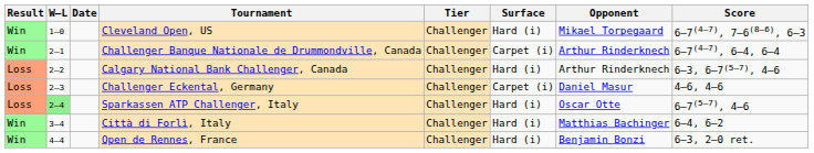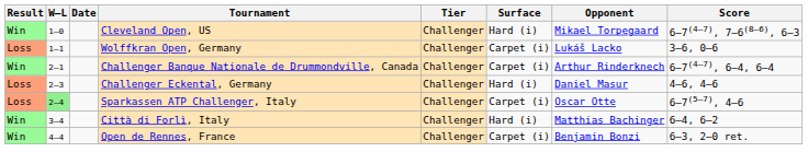 <table class="sortable wikitable">
 <tr>
 <th>Result</th>
 <th class="unsortable">W–L</th>
 <th>Date</th>
 <th>Tournament</th>
 <th>Tier</th>
 <th>Surface</th>
 <th>Opponent</th>
 <th class="unsortable">Score</th>
 </tr>
 <tr>
 <td bgcolor=98FB98>Win</td>
 <td><small>1–0</small></td>
 <td><a href='#'></a></td>
 <td style="background:moccasin;"><a href='#'>Cleveland Open</a>, US</td>
 <td style="background:moccasin;">Challenger</td>
 <td>Hard (i)</td>
 <td> <a href='#'>Mikael Torpegaard</a></td>
 <td>6–7<sup>(4–7)</sup>, 7–6<sup>(8–6)</sup>, 6–3</td>
 </tr>
 <tr>
+<td bgcolor=FFA07A>Loss</td>
+<td><small>1–1</small></td>
+<td><a href='#'></a></td>
+<td style="background:moccasin;"><a href='#'>Wolffkran Open</a>, Germany</td>
+<td style="background:moccasin;">Challenger</td>
+<td>Carpet (i)</td>
+<td> <a href='#'>Lukáš Lacko</a></td>
+<td>3–6, 0–6</td>
+</tr>
+<tr>
 <td bgcolor=98FB98>Win</td>
 <td><small>2–1</small></td>
 <td><a href='#'></a></td>
 <td style="background:moccasin;"><a href='#'>Challenger Banque Nationale de Drummondville</a>, Canada</td>
 <td style="background:moccasin;">Challenger</td>
 <td>Carpet (i)</td>
 <td> <a href='#'>Arthur Rinderknech</a></td>
 <td>6–7<sup>(4–7)</sup>, 6–4, 6–4</td>
 </tr>
 <tr>
 <td bgcolor=FFA07A>Loss</td>
-<td><small>2–2</small></td>
-<td><a href='#'></a></td>
-<td style="background:moccasin;"><a href='#'>Calgary National Bank Challenger</a>, Canada</td>
-<td style="background:moccasin;">Challenger</td>
-<td>Hard (i)</td>
-<td> Arthur Rinderknech</td>
-<td>6–3, 6–7<sup>(5–7)</sup>, 4–6</td>
-</tr>
-<tr>
-<td bgcolor=FFA07A>Loss</td>
 <td><small>2–3</small></td>
 <td><a href='#'></a></td>
 <td style="background:moccasin;"><a href='#'>Challenger Eckental</a>, Germany</td>
 <td style="background:moccasin;">Challenger</td>
-<td>Carpet (i)</td>
+<td>Hard (i)</td>
 <td> <a href='#'>Daniel Masur</a></td>
 <td>4–6, 4–6</td>
 </tr>
 <tr>
 <td bgcolor=FFA07A>Loss</td>
 <td style="background: lightgreen;"><small>2–4</small></td>
 <td><a href='#'></a></td>
 <td style="background:moccasin;"><a href='#'>Sparkassen ATP Challenger</a>, Italy</td>
 <td style="background:moccasin;">Challenger</td>
-<td>Hard (i)</td>
+<td>Carpet (i)</td>
 <td> <a href='#'>Oscar Otte</a></td>
 <td>6–7<sup>(5–7)</sup>, 4–6</td>
 </tr>
 <tr>
 <td bgcolor=98FB98>Win</td>
 <td><small>3–4</small></td>
 <td><a href='#'></a></td>
 <td style="background:moccasin;"><a href='#'>Città di Forlì</a>, Italy</td>
 <td style="background:moccasin;">Challenger</td>
 <td>Hard (i)</td>
 <td> <a href='#'>Matthias Bachinger</a></td>
 <td>6–4, 6–2</td>
 </tr>
 <tr>
 <td bgcolor=98FB98>Win</td>
 <td><small>4–4</small></td>
 <td><a href='#'></a></td>
 <td style="background:moccasin;"><a href='#'>Open de Rennes</a>, France</td>
 <td style="background:moccasin;">Challenger</td>
-<td>Hard (i)</td>
+<td>Carpet (i)</td>
 <td> <a href='#'>Benjamin Bonzi</a></td>
 <td>6–3, 2–0 ret.</td>
 </tr>
 </table>
